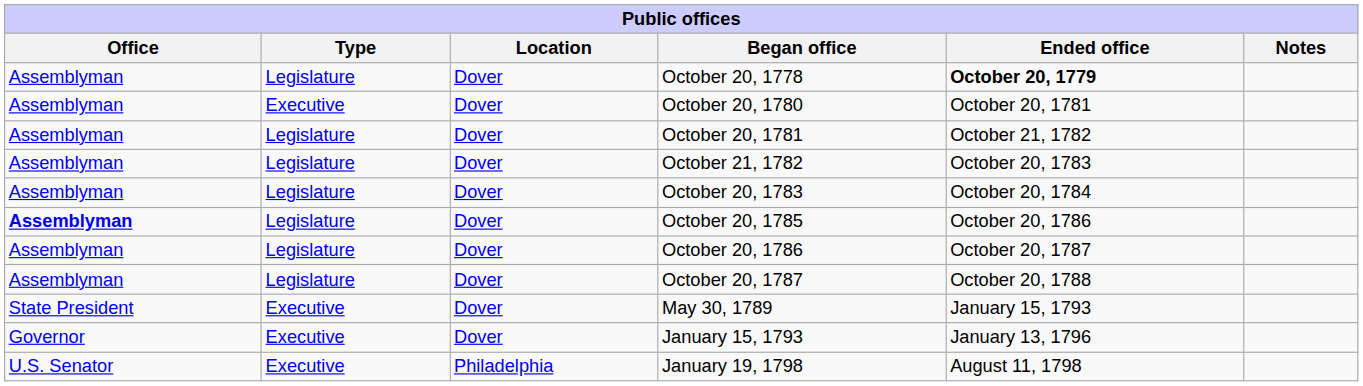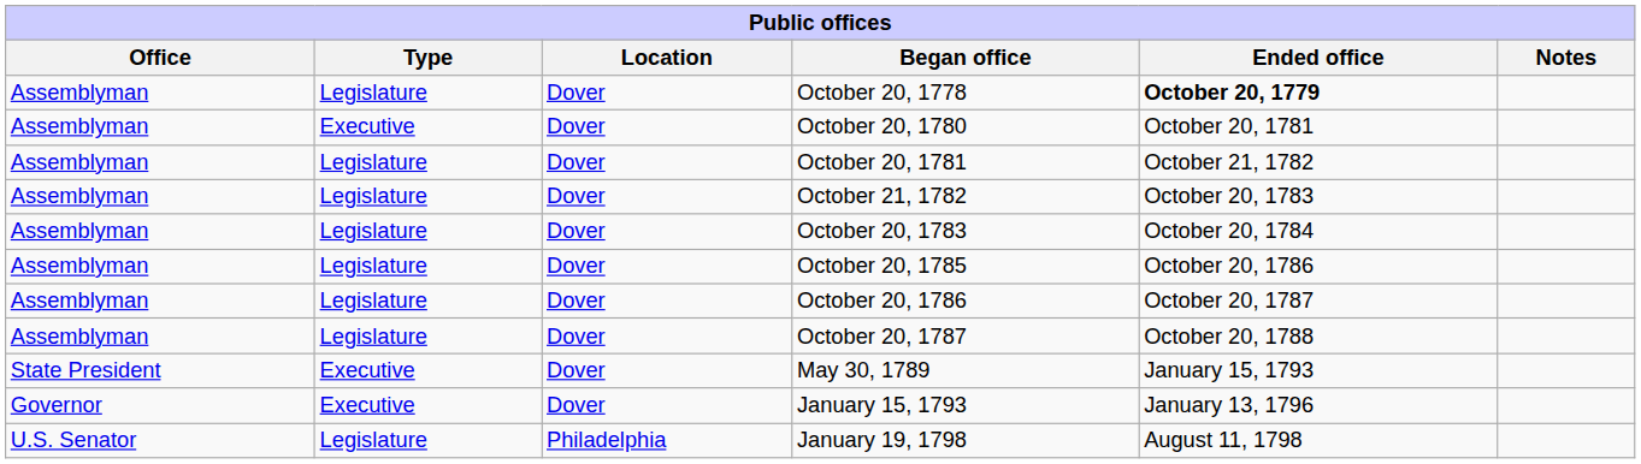 <table class=wikitable style="width: 94%" style="text-align: center;" align="center">
 <tr bgcolor=#cccccc>
 <th colspan=8 style="background: #ccccff;">Public offices</th>
 </tr>
 <tr>
 <th><strong>Office</strong></th>
 <th><strong>Type</strong></th>
 <th><strong>Location</strong></th>
 <th><strong>Began office</strong></th>
 <th><strong>Ended office</strong></th>
 <th><strong>Notes</strong></th>
 </tr>
 <tr>
 <td><a href='#'>Assemblyman</a></td>
 <td><a href='#'>Legislature</a></td>
 <td><a href='#'>Dover</a></td>
 <td>October 20, 1778</td>
 <td><strong>October 20, 1779</strong></td>
 <td></td>
 </tr>
 <tr>
 <td><a href='#'>Assemblyman</a></td>
 <td><a href='#'>Executive</a></td>
 <td><a href='#'>Dover</a></td>
 <td>October 20, 1780</td>
 <td>October 20, 1781</td>
 <td></td>
 </tr>
 <tr>
 <td><a href='#'>Assemblyman</a></td>
 <td><a href='#'>Legislature</a></td>
 <td><a href='#'>Dover</a></td>
 <td>October 20, 1781</td>
 <td>October 21, 1782</td>
 <td></td>
 </tr>
 <tr>
 <td><a href='#'>Assemblyman</a></td>
 <td><a href='#'>Legislature</a></td>
 <td><a href='#'>Dover</a></td>
 <td>October 21, 1782</td>
 <td>October 20, 1783</td>
 <td></td>
 </tr>
 <tr>
 <td><a href='#'>Assemblyman</a></td>
 <td><a href='#'>Legislature</a></td>
 <td><a href='#'>Dover</a></td>
 <td>October 20, 1783</td>
 <td>October 20, 1784</td>
 <td></td>
 </tr>
 <tr>
-<td><strong><a href='#'>Assemblyman</a></strong></td>
+<td><a href='#'>Assemblyman</a></td>
 <td><a href='#'>Legislature</a></td>
 <td><a href='#'>Dover</a></td>
 <td>October 20, 1785</td>
 <td>October 20, 1786</td>
 <td></td>
 </tr>
 <tr>
 <td><a href='#'>Assemblyman</a></td>
 <td><a href='#'>Legislature</a></td>
 <td><a href='#'>Dover</a></td>
 <td>October 20, 1786</td>
 <td>October 20, 1787</td>
 <td></td>
 </tr>
 <tr>
 <td><a href='#'>Assemblyman</a></td>
 <td><a href='#'>Legislature</a></td>
 <td><a href='#'>Dover</a></td>
 <td>October 20, 1787</td>
 <td>October 20, 1788</td>
 <td></td>
 </tr>
 <tr>
 <td><a href='#'>State President</a></td>
 <td><a href='#'>Executive</a></td>
 <td><a href='#'>Dover</a></td>
 <td>May 30, 1789</td>
 <td>January 15, 1793</td>
 <td></td>
 </tr>
 <tr>
 <td><a href='#'>Governor</a></td>
 <td><a href='#'>Executive</a></td>
 <td><a href='#'>Dover</a></td>
 <td>January 15, 1793</td>
 <td>January 13, 1796</td>
 <td></td>
 </tr>
 <tr>
 <td><a href='#'>U.S. Senator</a></td>
-<td><a href='#'>Executive</a></td>
+<td><a href='#'>Legislature</a></td>
 <td><a href='#'>Philadelphia</a></td>
 <td>January 19, 1798</td>
 <td>August 11, 1798</td>
 <td></td>
 </tr>
 </table>
